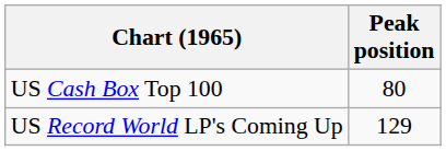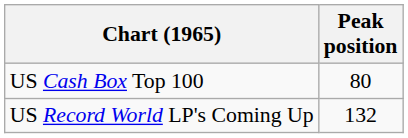 <table class="wikitable">
 <tr>
 <th>Chart (1965)</th>
 <th>Peak<br>position</th>
 </tr>
 <tr>
 <td>US <em><a href='#'>Cash Box</a></em> Top 100</td>
 <td align="center">80</td>
 </tr>
 <tr>
 <td>US <em><a href='#'>Record World</a></em> LP's Coming Up</td>
-<td align="center">129</td>
+<td align="center">132</td>
 </tr>
 </table>
